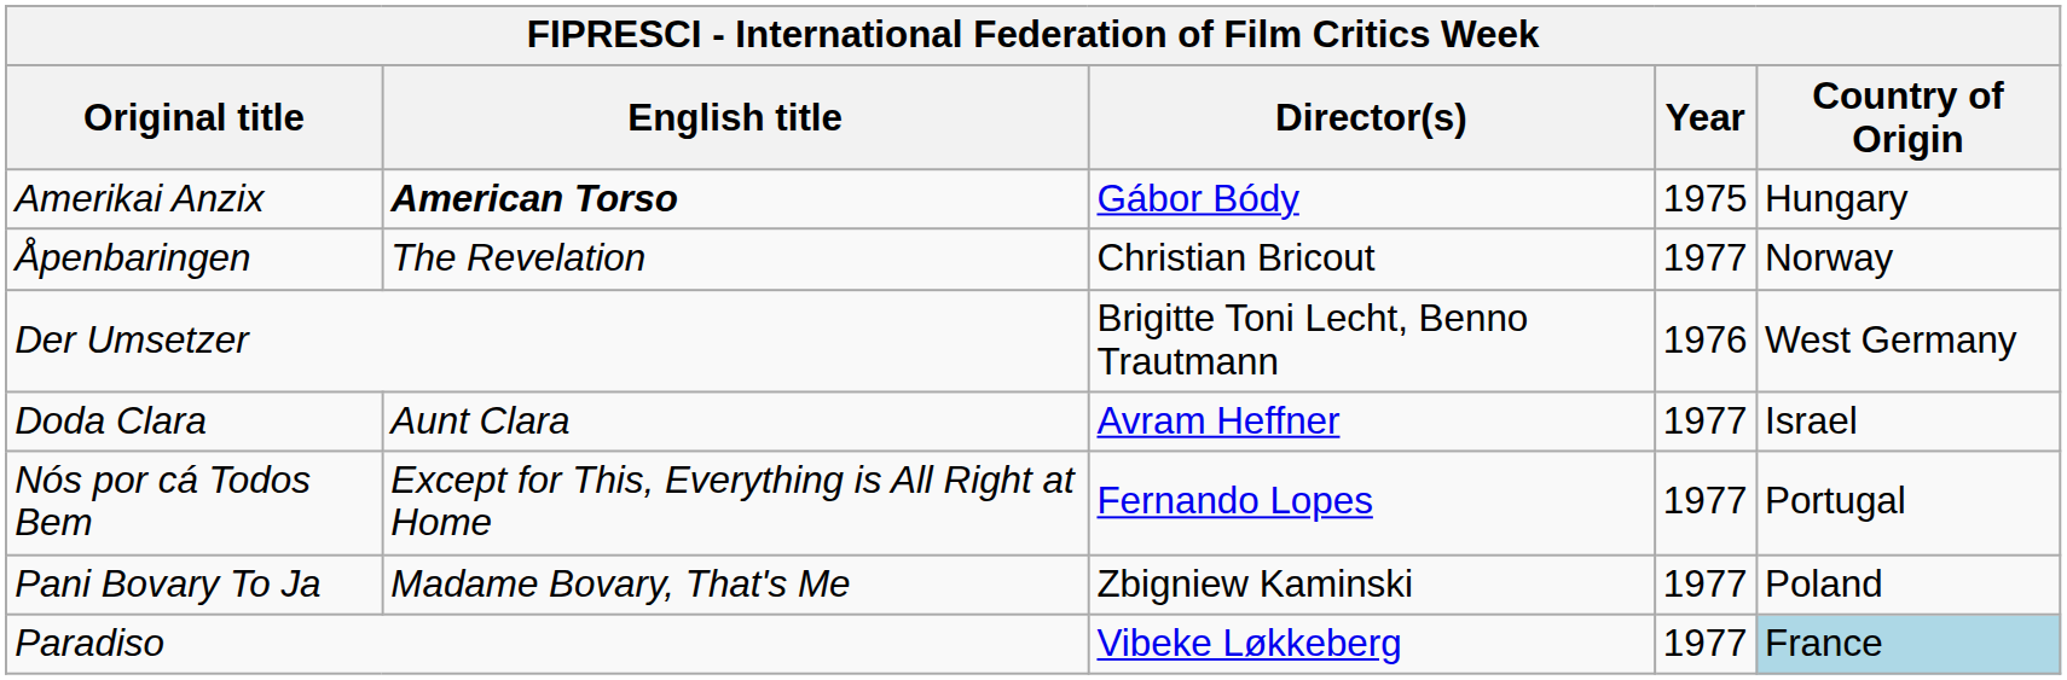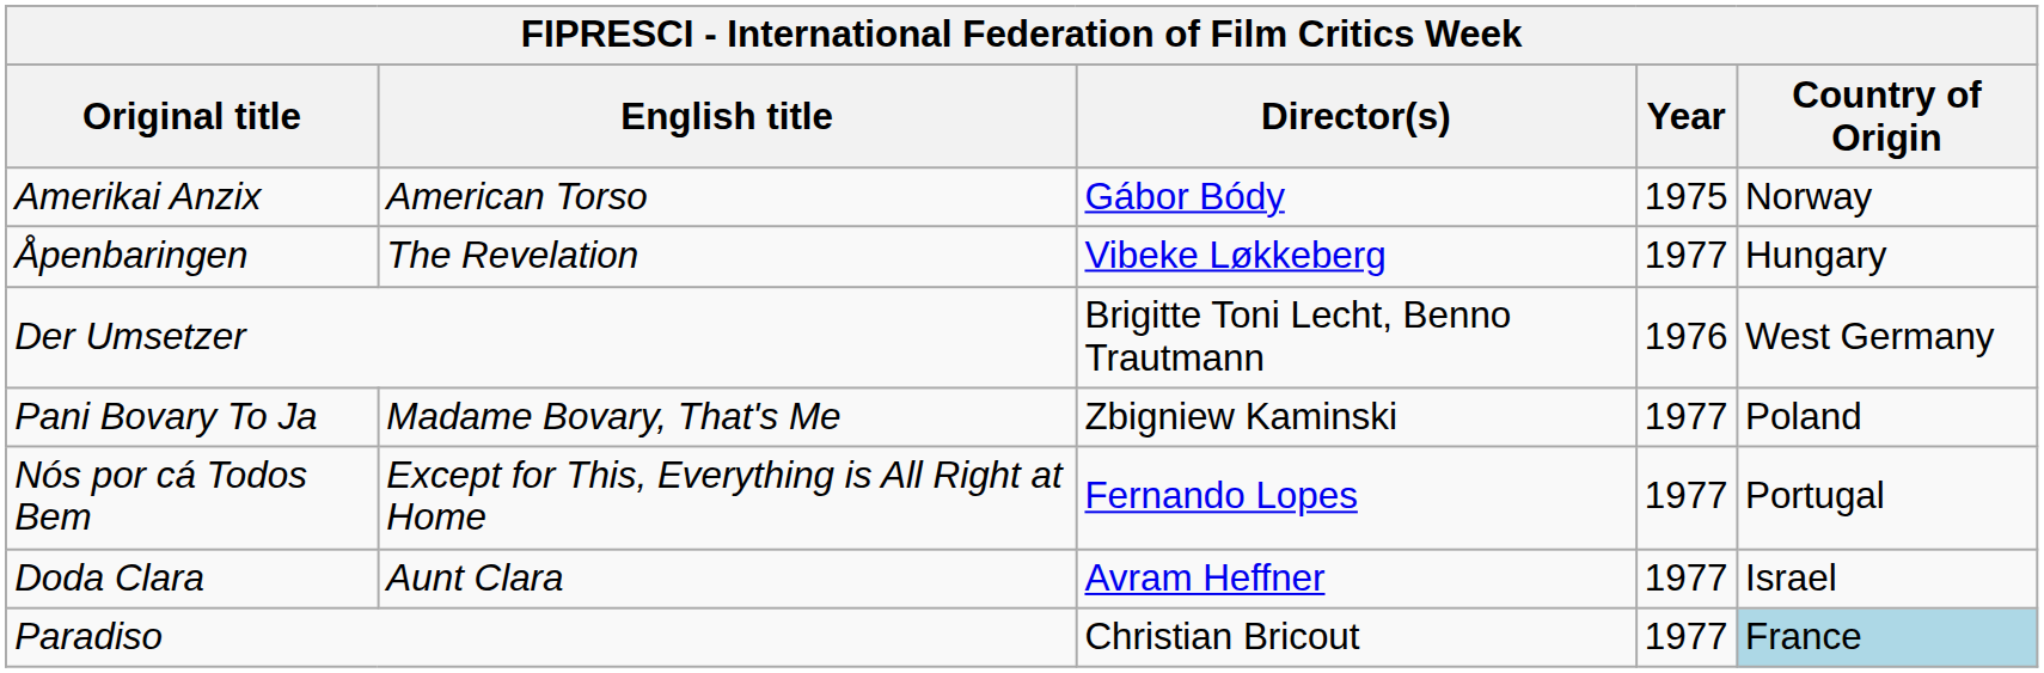 <table class="wikitable">
 <tr>
 <th colspan="5"><strong>FIPRESCI - International Federation of Film Critics Week</strong></th>
 </tr>
 <tr>
 <th>Original title</th>
 <th>English title</th>
 <th>Director(s)</th>
 <th>Year</th>
 <th>Country of Origin</th>
 </tr>
 <tr>
 <td><em>Amerikai Anzix</em></td>
-<td><strong><em>American Torso</em></strong></td>
+<td><em>American Torso</em></td>
 <td><a href='#'>Gábor Bódy</a></td>
 <td>1975</td>
-<td>Hungary</td>
+<td>Norway</td>
 </tr>
 <tr>
 <td><em>Åpenbaringen</em></td>
 <td><em>The Revelation</em></td>
-<td>Christian Bricout</td>
+<td><a href='#'>Vibeke Løkkeberg</a></td>
 <td>1977</td>
-<td>Norway</td>
+<td>Hungary</td>
 </tr>
 <tr>
 <td colspan="2"><em>Der Umsetzer</em></td>
 <td>Brigitte Toni Lecht, Benno Trautmann</td>
 <td>1976</td>
 <td>West Germany</td>
+</tr>
+<tr>
+<td><em>Pani Bovary To Ja</em></td>
+<td><em>Madame Bovary, That's Me</em></td>
+<td>Zbigniew Kaminski</td>
+<td>1977</td>
+<td>Poland</td>
+</tr>
+<tr>
+<td><em>Nós por cá Todos Bem</em></td>
+<td><em>Except for This, Everything is All Right at Home</em></td>
+<td><a href='#'>Fernando Lopes</a></td>
+<td>1977</td>
+<td>Portugal</td>
 </tr>
 <tr>
 <td><em>Doda Clara</em></td>
 <td><em>Aunt Clara</em></td>
 <td><a href='#'>Avram Heffner</a></td>
 <td>1977</td>
 <td>Israel</td>
 </tr>
 <tr>
-<td><em>Nós por cá Todos Bem</em></td>
-<td><em>Except for This, Everything is All Right at Home</em></td>
-<td><a href='#'>Fernando Lopes</a></td>
-<td>1977</td>
-<td>Portugal</td>
-</tr>
-<tr>
-<td><em>Pani Bovary To Ja</em></td>
-<td><em>Madame Bovary, That's Me</em></td>
-<td>Zbigniew Kaminski</td>
-<td>1977</td>
-<td>Poland</td>
-</tr>
-<tr>
 <td colspan="2"><em>Paradiso</em></td>
-<td><a href='#'>Vibeke Løkkeberg</a></td>
+<td>Christian Bricout</td>
 <td>1977</td>
 <td style="background: lightblue;">France</td>
 </tr>
 </table>
